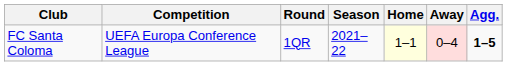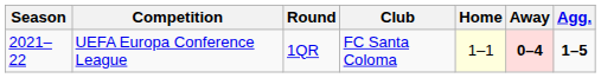 <table class="wikitable">
 <tr>
-<th>Club</th>
+<th>Season</th>
 <th>Competition</th>
 <th>Round</th>
-<th>Season</th>
+<th>Club</th>
 <th>Home</th>
 <th>Away</th>
 <th><a href='#'>Agg.</a></th>
 </tr>
 <tr>
-<td> <a href='#'>FC Santa Coloma</a></td>
+<td><a href='#'>2021–22</a></td>
 <td><a href='#'>UEFA Europa Conference League</a></td>
 <td><a href='#'>1QR</a></td>
-<td><a href='#'>2021–22</a></td>
+<td> <a href='#'>FC Santa Coloma</a></td>
 <td bgcolor="#ffffdd" style="text-align:center;">1–1</td>
-<td bgcolor="#ffdddd" style="text-align:center;">0–4</td>
+<td bgcolor="#ffdddd" style="text-align:center;"><strong>0–4</strong></td>
 <td style="text-align:center;"><strong>1–5</strong></td>
 </tr>
 </table>
